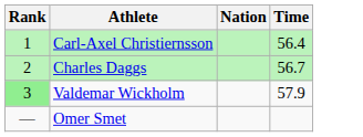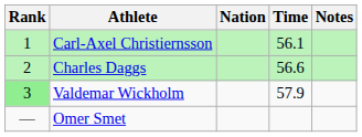 <table class="wikitable sortable" style="text-align:center">
 <tr>
 <th>Rank</th>
 <th>Athlete</th>
 <th>Nation</th>
 <th>Time</th>
+<th>Notes</th>
 </tr>
 <tr bgcolor=bbf3bb>
 <td>1</td>
 <td align=left><a href='#'>Carl-Axel Christiernsson</a></td>
 <td align=left></td>
-<td>56.4</td>
+<td>56.1</td>
+<td></td>
 </tr>
 <tr bgcolor=bbf3bb>
 <td>2</td>
 <td align=left><a href='#'>Charles Daggs</a></td>
 <td align=left></td>
-<td>56.7</td>
+<td>56.6</td>
+<td></td>
 </tr>
 <tr>
 <td style="background: lightgreen;">3</td>
 <td align=left><a href='#'>Valdemar Wickholm</a></td>
 <td align=left></td>
 <td>57.9</td>
+<td></td>
 </tr>
 <tr>
 <td data-sort-value=4>—</td>
 <td align=left><a href='#'>Omer Smet</a></td>
 <td align=left></td>
 <td data-sort-value=90.0></td>
+<td></td>
 </tr>
 </table>
